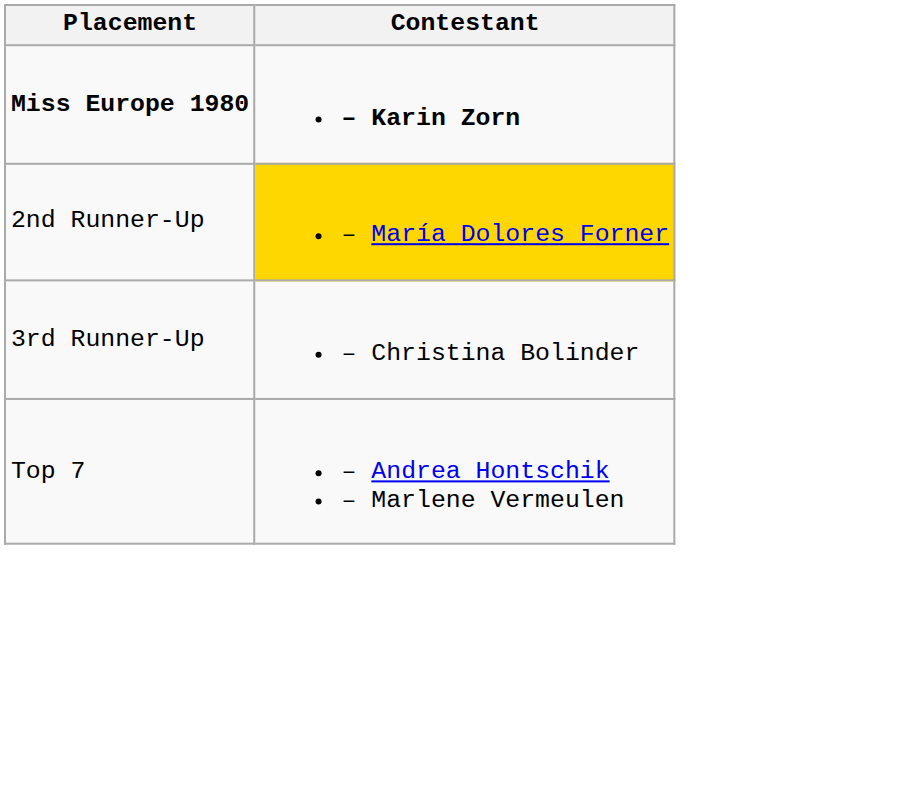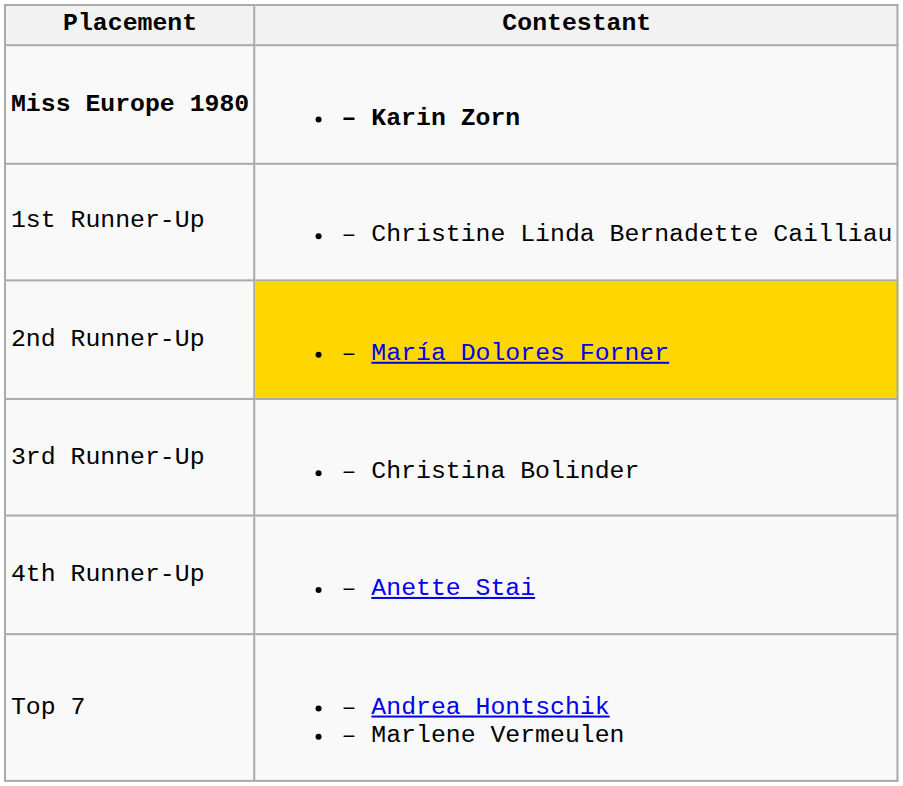 <table class="wikitable sortable" style="font-size: 95%;">
 <tr>
 <th>Placement</th>
 <th>Contestant</th>
 </tr>
 <tr>
 <td><strong>Miss Europe 1980</strong></td>
 <td><br><ul><li><strong> – Karin Zorn</strong></li></ul></td>
 </tr>
 <tr>
+<td>1st Runner-Up</td>
+<td><br><ul><li> – Christine Linda Bernadette Cailliau</li></ul></td>
+</tr>
+<tr>
 <td>2nd Runner-Up</td>
 <td style="background: gold;"><br><ul><li> – <a href='#'>María Dolores Forner</a></li></ul></td>
 </tr>
 <tr>
 <td>3rd Runner-Up</td>
 <td><br><ul><li> – Christina Bolinder</li></ul></td>
 </tr>
 <tr>
+<td>4th Runner-Up</td>
+<td><br><ul><li> – <a href='#'>Anette Stai</a></li></ul></td>
+</tr>
+<tr>
 <td>Top 7</td>
 <td><br><ul><li> – <a href='#'>Andrea Hontschik</a></li><li> – Marlene Vermeulen</li></ul></td>
 </tr>
 </table>
